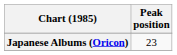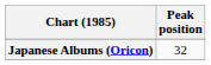 <table class="wikitable sortable plainrowheaders" style="text-align:center">
 <tr>
 <th scope="col">Chart (1985)</th>
 <th scope="col">Peak<br>position</th>
 </tr>
 <tr>
 </tr>
 <tr>
 <th scope="row">Japanese Albums (<a href='#'>Oricon</a>)</th>
-<td>23</td>
+<td>32</td>
 </tr>
 <tr>
 </tr>
 </table>
